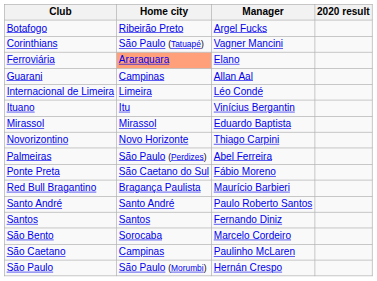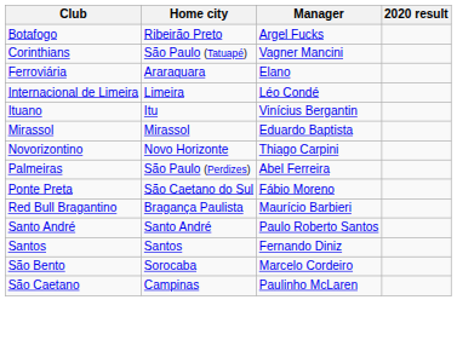 <table class="wikitable sortable">
 <tr>
 <th>Club</th>
 <th>Home city</th>
 <th>Manager</th>
 <th>2020 result</th>
 </tr>
 <tr>
 <td><a href='#'>Botafogo</a></td>
 <td><a href='#'>Ribeirão Preto</a></td>
 <td> <a href='#'>Argel Fucks</a></td>
 <td></td>
 </tr>
 <tr>
 <td><a href='#'>Corinthians</a></td>
 <td><a href='#'>São Paulo</a> <small>(<a href='#'>Tatuapé</a>)</small></td>
 <td> <a href='#'>Vagner Mancini</a></td>
 <td></td>
 </tr>
 <tr>
 <td><a href='#'>Ferroviária</a></td>
-<td style="background: lightsalmon;"><a href='#'>Araraquara</a></td>
+<td><a href='#'>Araraquara</a></td>
 <td> <a href='#'>Elano</a></td>
-<td></td>
-</tr>
-<tr>
-<td><a href='#'>Guarani</a></td>
-<td><a href='#'>Campinas</a></td>
-<td> <a href='#'>Allan Aal</a></td>
 <td></td>
 </tr>
 <tr>
 <td><a href='#'>Internacional de Limeira</a></td>
 <td><a href='#'>Limeira</a></td>
 <td> <a href='#'>Léo Condé</a></td>
 <td></td>
 </tr>
 <tr>
 <td><a href='#'>Ituano</a></td>
 <td><a href='#'>Itu</a></td>
 <td> <a href='#'>Vinícius Bergantin</a></td>
 <td></td>
 </tr>
 <tr>
 <td><a href='#'>Mirassol</a></td>
 <td><a href='#'>Mirassol</a></td>
 <td> <a href='#'>Eduardo Baptista</a></td>
 <td></td>
 </tr>
 <tr>
 <td><a href='#'>Novorizontino</a></td>
 <td><a href='#'>Novo Horizonte</a></td>
 <td> <a href='#'>Thiago Carpini</a></td>
 <td></td>
 </tr>
 <tr>
 <td><a href='#'>Palmeiras</a></td>
 <td><a href='#'>São Paulo</a> <small>(<a href='#'>Perdizes</a>)</small></td>
 <td> <a href='#'>Abel Ferreira</a></td>
 <td></td>
 </tr>
 <tr>
 <td><a href='#'>Ponte Preta</a></td>
 <td><a href='#'>São Caetano do Sul</a></td>
 <td> <a href='#'>Fábio Moreno</a></td>
 <td></td>
 </tr>
 <tr>
 <td><a href='#'>Red Bull Bragantino</a></td>
 <td><a href='#'>Bragança Paulista</a></td>
 <td> <a href='#'>Maurício Barbieri</a></td>
 <td></td>
 </tr>
 <tr>
 <td><a href='#'>Santo André</a></td>
 <td><a href='#'>Santo André</a></td>
 <td> <a href='#'>Paulo Roberto Santos</a></td>
 <td></td>
 </tr>
 <tr>
 <td><a href='#'>Santos</a></td>
 <td><a href='#'>Santos</a></td>
 <td> <a href='#'>Fernando Diniz</a></td>
 <td></td>
 </tr>
 <tr>
 <td><a href='#'>São Bento</a></td>
 <td><a href='#'>Sorocaba</a></td>
 <td> <a href='#'>Marcelo Cordeiro</a></td>
 <td></td>
 </tr>
 <tr>
 <td><a href='#'>São Caetano</a></td>
 <td><a href='#'>Campinas</a></td>
 <td> <a href='#'>Paulinho McLaren</a> </td>
 <td></td>
 </tr>
-<tr>
-<td><a href='#'>São Paulo</a></td>
-<td><a href='#'>São Paulo</a> <small>(<a href='#'>Morumbi</a>)</small></td>
-<td> <a href='#'>Hernán Crespo</a></td>
-<td></td>
-</tr>
 </table>
